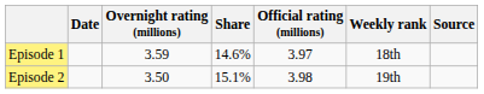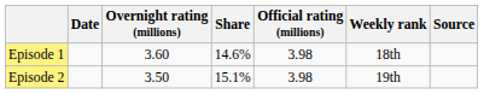 <table class="wikitable" style="text-align:center">
 <tr>
 <th></th>
 <th>Date</th>
 <th>Overnight rating<br><small>(millions)</small></th>
 <th>Share</th>
 <th>Official rating<br><small>(millions)</small></th>
 <th>Weekly rank</th>
 <th>Source</th>
 </tr>
 <tr>
 <td style="background:#FFF380">Episode 1</td>
 <td></td>
-<td>3.59</td>
+<td>3.60</td>
 <td>14.6%</td>
-<td>3.97</td>
+<td>3.98</td>
 <td>18th</td>
 <td></td>
 </tr>
 <tr>
 <td style="background:#FFF380">Episode  2</td>
 <td></td>
 <td>3.50</td>
 <td>15.1%</td>
 <td>3.98</td>
 <td>19th</td>
 <td></td>
 </tr>
 </table>
